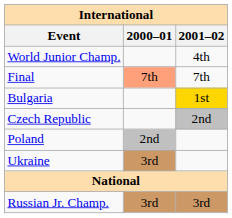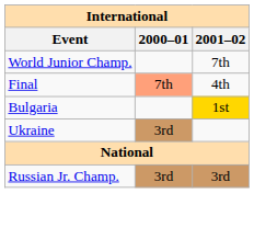 <table class="wikitable" style="text-align:center">
 <tr>
 <th style="background-color: #ffdead; " colspan=3 align=center>International</th>
 </tr>
 <tr>
 <th>Event</th>
 <th>2000–01</th>
 <th>2001–02</th>
 </tr>
 <tr>
 <td align=left><a href='#'>World Junior Champ.</a></td>
 <td></td>
-<td>4th</td>
+<td>7th</td>
 </tr>
 <tr>
 <td align=left> <a href='#'>Final</a></td>
 <td style="background: lightsalmon;">7th</td>
-<td>7th</td>
+<td>4th</td>
 </tr>
 <tr>
 <td align=left> <a href='#'>Bulgaria</a></td>
 <td></td>
 <td bgcolor=gold>1st</td>
-</tr>
-<tr>
-<td align=left> <a href='#'>Czech Republic</a></td>
-<td></td>
-<td bgcolor=silver>2nd</td>
-</tr>
-<tr>
-<td align=left> <a href='#'>Poland</a></td>
-<td bgcolor=silver>2nd</td>
-<td></td>
 </tr>
 <tr>
 <td align=left> <a href='#'>Ukraine</a></td>
 <td bgcolor=cc9966>3rd</td>
 <td></td>
 </tr>
 <tr>
 <th style="background-color: #ffdead; " colspan=3 align=center>National</th>
 </tr>
 <tr>
 <td align=left><a href='#'>Russian Jr. Champ.</a></td>
 <td bgcolor=cc9966>3rd</td>
 <td bgcolor=cc9966>3rd</td>
 </tr>
 </table>
